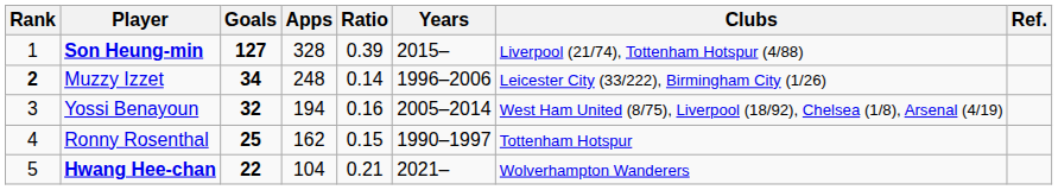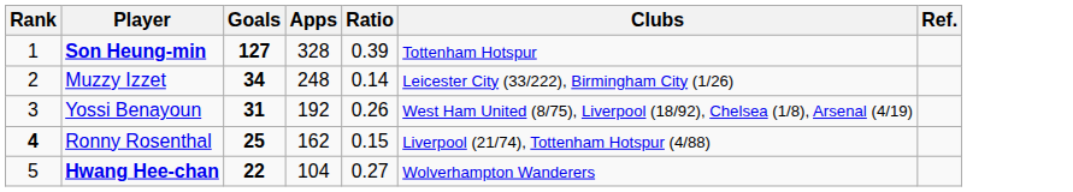 <table class="wikitable">
 <tr>
 <th>Rank</th>
 <th>Player</th>
 <th><abbr>Goals</abbr></th>
 <th><abbr>Apps</abbr></th>
 <th><abbr>Ratio</abbr></th>
-<th><abbr>Years</abbr></th>
 <th><abbr>Clubs</abbr></th>
 <th>Ref.</th>
 </tr>
 <tr>
 <td align="center">1</td>
 <td> <strong><a href='#'>Son Heung-min</a></strong></td>
 <td align="center"><strong>127</strong></td>
 <td align="center">328</td>
 <td align="center">0.39</td>
-<td>2015–</td>
-<td><small><a href='#'>Liverpool</a> (21/74), <a href='#'>Tottenham Hotspur</a> (4/88)</small></td>
+<td><small><a href='#'>Tottenham Hotspur</a></small></td>
 <td></td>
 </tr>
 <tr>
-<td align="center"><strong>2</strong></td>
+<td align="center">2</td>
 <td> <a href='#'>Muzzy Izzet</a></td>
 <td align="center"><strong>34</strong></td>
 <td align="center">248</td>
 <td align="center">0.14</td>
-<td>1996–2006</td>
 <td><small><a href='#'>Leicester City</a> (33/222), <a href='#'>Birmingham City</a> (1/26)</small></td>
 <td></td>
 </tr>
 <tr>
 <td align="center">3</td>
 <td> <a href='#'>Yossi Benayoun</a></td>
-<td align="center"><strong>32</strong></td>
-<td align="center">194</td>
-<td align="center">0.16</td>
-<td>2005–2014</td>
+<td align="center"><strong>31</strong></td>
+<td align="center">192</td>
+<td align="center">0.26</td>
 <td><small><a href='#'>West Ham United</a> (8/75), <a href='#'>Liverpool</a> (18/92), <a href='#'>Chelsea</a> (1/8), <a href='#'>Arsenal</a> (4/19)</small></td>
 <td></td>
 </tr>
 <tr>
-<td align="center">4</td>
+<td align="center"><strong>4</strong></td>
 <td> <a href='#'>Ronny Rosenthal</a></td>
 <td align="center"><strong>25</strong></td>
 <td align="center">162</td>
 <td align="center">0.15</td>
-<td>1990–1997</td>
-<td><small><a href='#'>Tottenham Hotspur</a></small></td>
+<td><small><a href='#'>Liverpool</a> (21/74), <a href='#'>Tottenham Hotspur</a> (4/88)</small></td>
 <td></td>
 </tr>
 <tr>
 <td align="center">5</td>
 <td><strong> <a href='#'>Hwang Hee-chan</a></strong></td>
 <td align="center"><strong>22</strong></td>
 <td align="center">104</td>
-<td align="center">0.21</td>
-<td>2021–</td>
+<td align="center">0.27</td>
 <td><small><a href='#'>Wolverhampton Wanderers</a></small></td>
 <td></td>
 </tr>
 </table>
